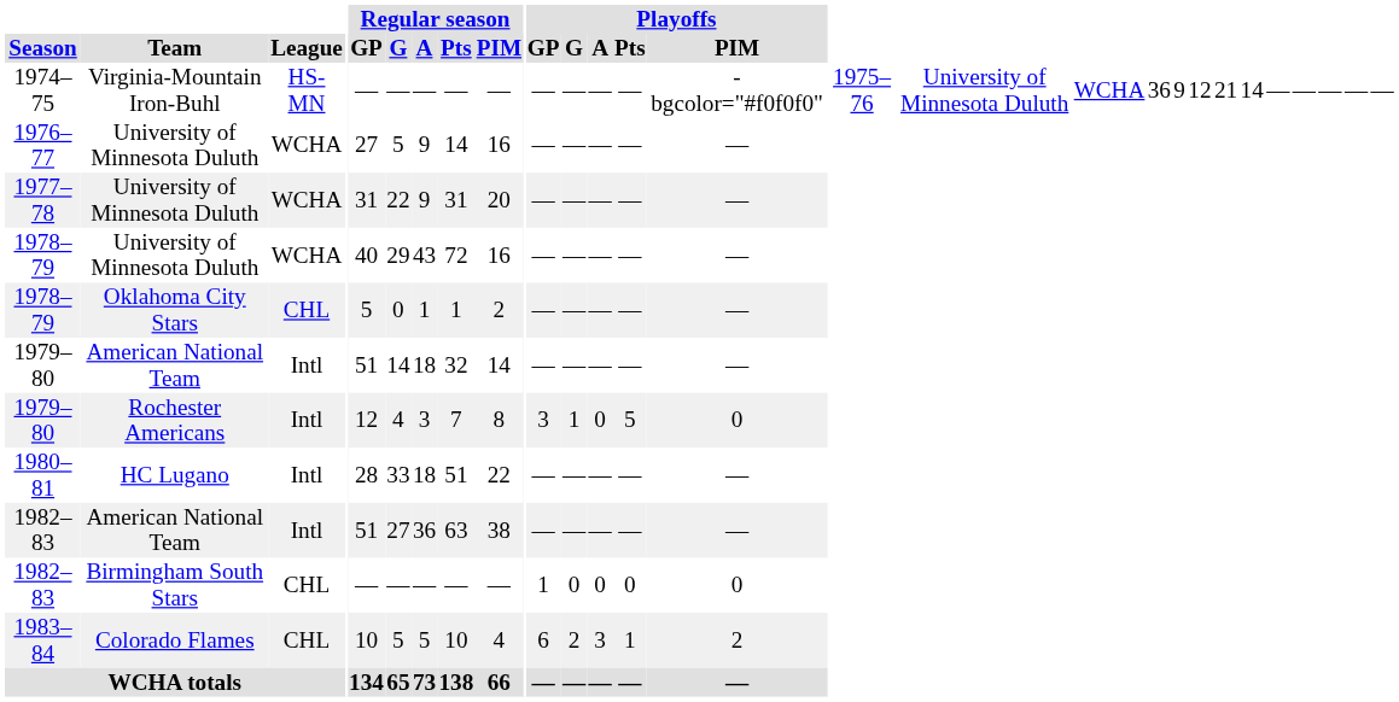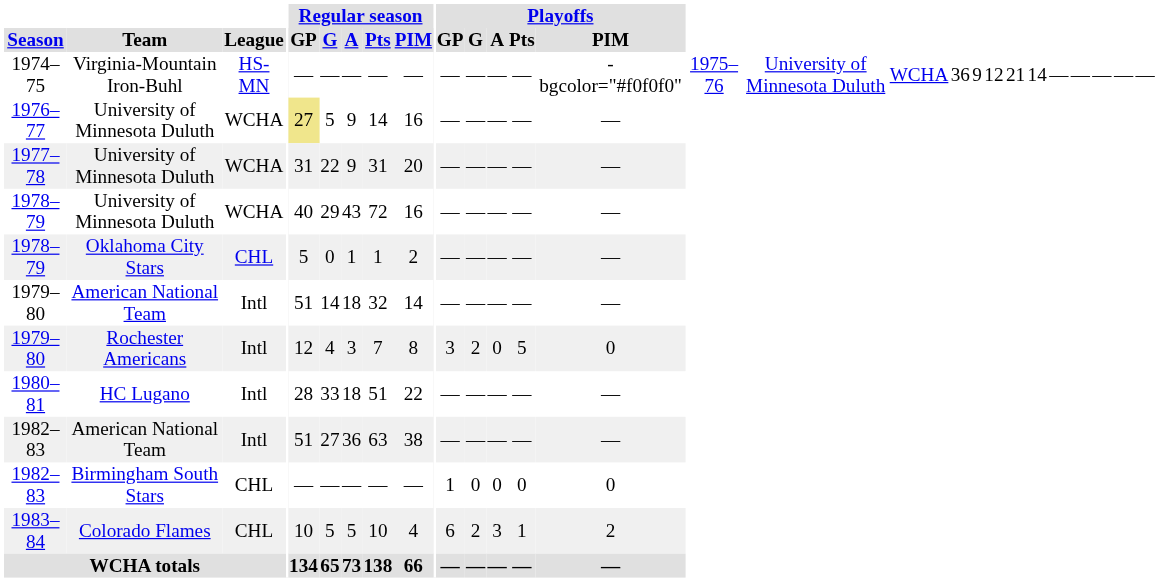 <table border="0" cellpadding="1" cellspacing="0" style="text-align:center; width:60em">
 <tr bgcolor="#e0e0e0">
 <th colspan="3" bgcolor="#ffffff"></th>
 <th rowspan="100" bgcolor="#ffffff"></th>
 <th colspan="5"><a href='#'>Regular season</a></th>
 <th rowspan="100" bgcolor="#ffffff"></th>
 <th colspan="5"><a href='#'>Playoffs</a></th>
 </tr>
 <tr bgcolor="#e0e0e0">
 <th><a href='#'>Season</a></th>
 <th>Team</th>
 <th>League</th>
 <th>GP</th>
 <th><a href='#'>G</a></th>
 <th><a href='#'>A</a></th>
 <th><a href='#'>Pts</a></th>
 <th><a href='#'>PIM</a></th>
 <th>GP</th>
 <th>G</th>
 <th>A</th>
 <th>Pts</th>
 <th>PIM</th>
 </tr>
 <tr>
 <td>1974–75</td>
 <td>Virginia-Mountain Iron-Buhl</td>
 <td><a href='#'>HS-MN</a></td>
 <td>—</td>
 <td>—</td>
 <td>—</td>
 <td>—</td>
 <td>—</td>
 <td>—</td>
 <td>—</td>
 <td>—</td>
 <td>—</td>
 <td —>- bgcolor="#f0f0f0"</td>
 <td><a href='#'>1975–76</a></td>
 <td><a href='#'>University of Minnesota Duluth</a></td>
 <td><a href='#'>WCHA</a></td>
 <td>36</td>
 <td>9</td>
 <td>12</td>
 <td>21</td>
 <td>14</td>
 <td>—</td>
 <td>—</td>
 <td>—</td>
 <td>—</td>
 <td>—</td>
 </tr>
 <tr>
 <td><a href='#'>1976–77</a></td>
 <td>University of Minnesota Duluth</td>
 <td>WCHA</td>
-<td>27</td>
+<td style="background: khaki;">27</td>
 <td>5</td>
 <td>9</td>
 <td>14</td>
 <td>16</td>
 <td>—</td>
 <td>—</td>
 <td>—</td>
 <td>—</td>
 <td>—</td>
 </tr>
 <tr bgcolor="#f0f0f0">
 <td><a href='#'>1977–78</a></td>
 <td>University of Minnesota Duluth</td>
 <td>WCHA</td>
 <td>31</td>
 <td>22</td>
 <td>9</td>
 <td>31</td>
 <td>20</td>
 <td>—</td>
 <td>—</td>
 <td>—</td>
 <td>—</td>
 <td>—</td>
 </tr>
 <tr>
 <td><a href='#'>1978–79</a></td>
 <td>University of Minnesota Duluth</td>
 <td>WCHA</td>
 <td>40</td>
 <td>29</td>
 <td>43</td>
 <td>72</td>
 <td>16</td>
 <td>—</td>
 <td>—</td>
 <td>—</td>
 <td>—</td>
 <td>—</td>
 </tr>
 <tr bgcolor="#f0f0f0">
 <td><a href='#'>1978–79</a></td>
 <td><a href='#'>Oklahoma City Stars</a></td>
 <td><a href='#'>CHL</a></td>
 <td>5</td>
 <td>0</td>
 <td>1</td>
 <td>1</td>
 <td>2</td>
 <td>—</td>
 <td>—</td>
 <td>—</td>
 <td>—</td>
 <td>—</td>
 </tr>
 <tr>
 <td>1979–80</td>
 <td><a href='#'>American National Team</a></td>
 <td>Intl</td>
 <td>51</td>
 <td>14</td>
 <td>18</td>
 <td>32</td>
 <td>14</td>
 <td>—</td>
 <td>—</td>
 <td>—</td>
 <td>—</td>
 <td>—</td>
 </tr>
 <tr bgcolor="#f0f0f0">
 <td><a href='#'>1979–80</a></td>
 <td><a href='#'>Rochester Americans</a></td>
 <td>Intl</td>
 <td>12</td>
 <td>4</td>
 <td>3</td>
 <td>7</td>
 <td>8</td>
 <td>3</td>
-<td>1</td>
+<td>2</td>
 <td>0</td>
 <td>5</td>
 <td>0</td>
 </tr>
 <tr>
 <td><a href='#'>1980–81</a></td>
 <td><a href='#'>HC Lugano</a></td>
 <td>Intl</td>
 <td>28</td>
 <td>33</td>
 <td>18</td>
 <td>51</td>
 <td>22</td>
 <td>—</td>
 <td>—</td>
 <td>—</td>
 <td>—</td>
 <td>—</td>
 </tr>
 <tr bgcolor="#f0f0f0">
 <td>1982–83</td>
 <td>American National Team</td>
 <td>Intl</td>
 <td>51</td>
 <td>27</td>
 <td>36</td>
 <td>63</td>
 <td>38</td>
 <td>—</td>
 <td>—</td>
 <td>—</td>
 <td>—</td>
 <td>—</td>
 </tr>
 <tr>
 <td><a href='#'>1982–83</a></td>
 <td><a href='#'>Birmingham South Stars</a></td>
 <td>CHL</td>
 <td>—</td>
 <td>—</td>
 <td>—</td>
 <td>—</td>
 <td>—</td>
 <td>1</td>
 <td>0</td>
 <td>0</td>
 <td>0</td>
 <td>0</td>
 </tr>
 <tr bgcolor="#f0f0f0">
 <td><a href='#'>1983–84</a></td>
 <td><a href='#'>Colorado Flames</a></td>
 <td>CHL</td>
 <td>10</td>
 <td>5</td>
 <td>5</td>
 <td>10</td>
 <td>4</td>
 <td>6</td>
 <td>2</td>
 <td>3</td>
 <td>1</td>
 <td>2</td>
 </tr>
 <tr bgcolor="#e0e0e0">
 <th colspan="3">WCHA totals</th>
 <th>134</th>
 <th>65</th>
 <th>73</th>
 <th>138</th>
 <th>66</th>
 <th>—</th>
 <th>—</th>
 <th>—</th>
 <th>—</th>
 <th>—</th>
 </tr>
 </table>
